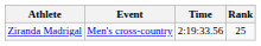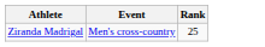 <table class=wikitable style=font-size:90%;text-align:center>
 <tr>
 <th>Athlete</th>
 <th>Event</th>
-<th>Time</th>
 <th>Rank</th>
 </tr>
 <tr>
 <td align=left><a href='#'>Ziranda Madrigal</a></td>
 <td align=left><a href='#'>Men's cross-country</a></td>
-<td>2:19:33.56</td>
 <td>25</td>
 </tr>
 </table>
